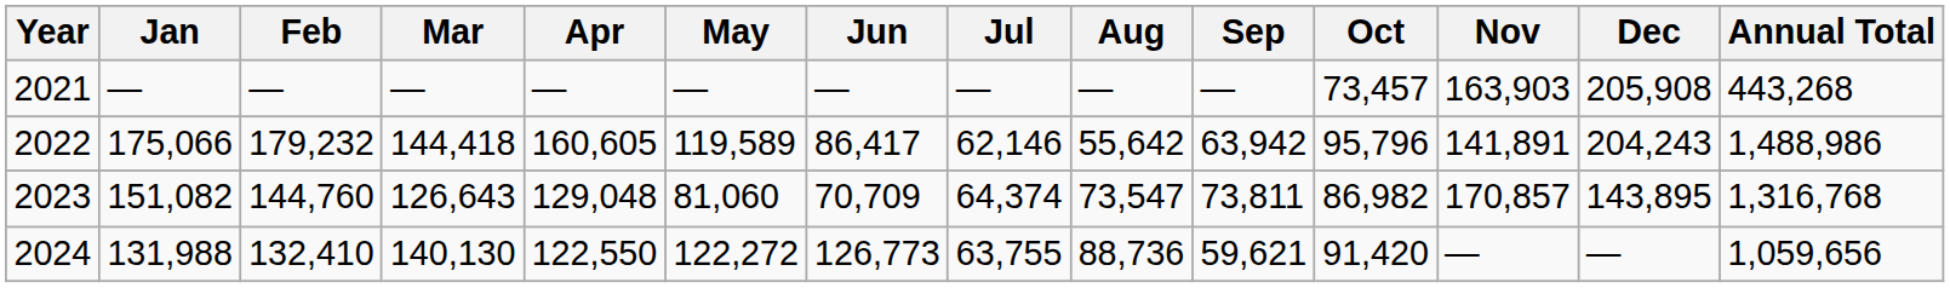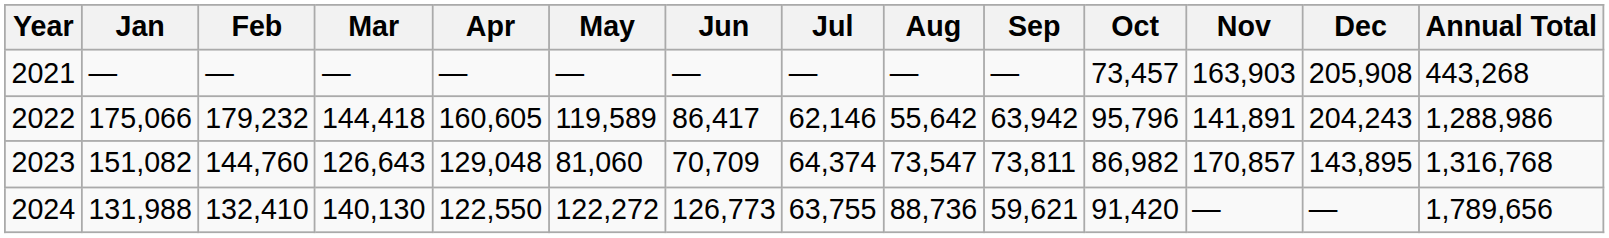 <table class="wikitable sortable">
 <tr>
 <th>Year</th>
 <th>Jan</th>
 <th>Feb</th>
 <th>Mar</th>
 <th>Apr</th>
 <th>May</th>
 <th>Jun</th>
 <th>Jul</th>
 <th>Aug</th>
 <th>Sep</th>
 <th>Oct</th>
 <th>Nov</th>
 <th>Dec</th>
 <th>Annual Total</th>
 </tr>
 <tr>
 <td>2021</td>
 <td>—</td>
 <td>—</td>
 <td>—</td>
 <td>—</td>
 <td>—</td>
 <td>—</td>
 <td>—</td>
 <td>—</td>
 <td>—</td>
 <td>73,457</td>
 <td>163,903</td>
 <td>205,908</td>
 <td>443,268</td>
 </tr>
 <tr>
 <td>2022</td>
 <td>175,066</td>
 <td>179,232</td>
 <td>144,418</td>
 <td>160,605</td>
 <td>119,589</td>
 <td>86,417</td>
 <td>62,146</td>
 <td>55,642</td>
 <td>63,942</td>
 <td>95,796</td>
 <td>141,891</td>
 <td>204,243</td>
-<td>1,488,986</td>
+<td>1,288,986</td>
 </tr>
 <tr>
 <td>2023</td>
 <td>151,082</td>
 <td>144,760</td>
 <td>126,643</td>
 <td>129,048</td>
 <td>81,060</td>
 <td>70,709</td>
 <td>64,374</td>
 <td>73,547</td>
 <td>73,811</td>
 <td>86,982</td>
 <td>170,857</td>
 <td>143,895</td>
 <td>1,316,768</td>
 </tr>
 <tr>
 <td>2024</td>
 <td>131,988</td>
 <td>132,410</td>
 <td>140,130</td>
 <td>122,550</td>
 <td>122,272</td>
 <td>126,773</td>
 <td>63,755</td>
 <td>88,736</td>
 <td>59,621</td>
 <td>91,420</td>
 <td>—</td>
 <td>—</td>
-<td>1,059,656</td>
+<td>1,789,656</td>
 </tr>
 </table>
